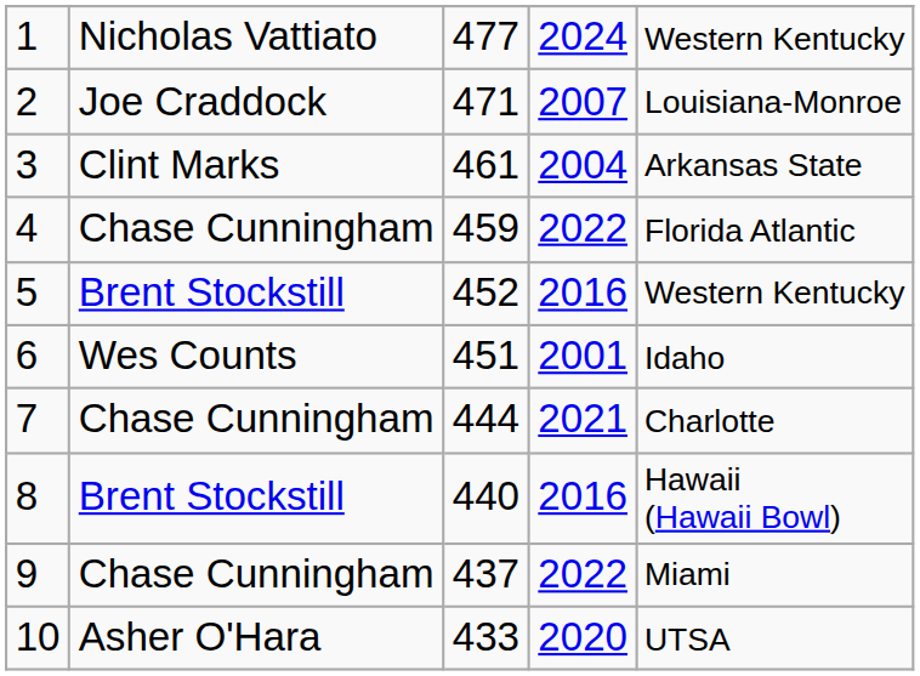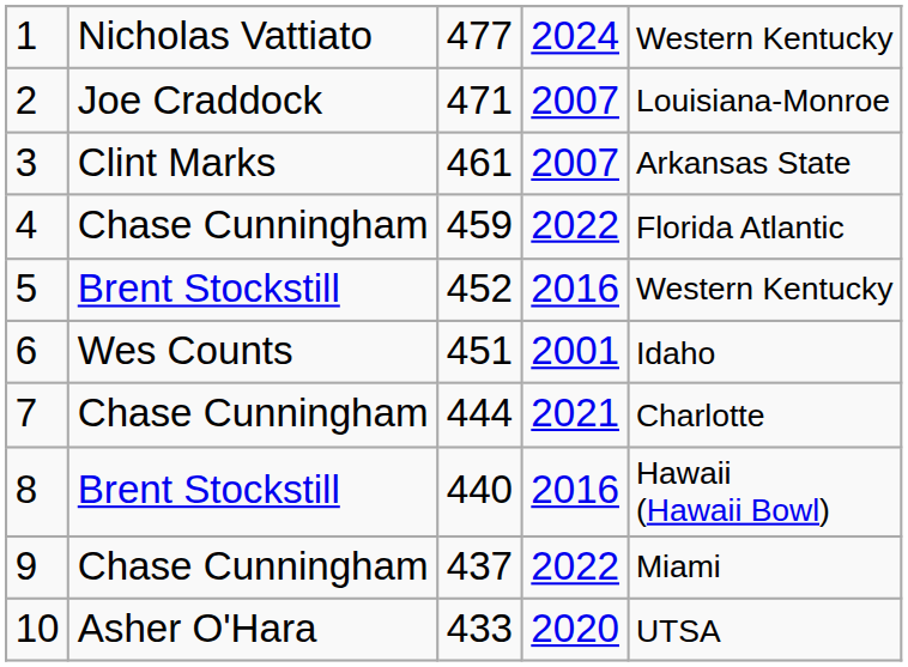 <table class="wikitable">
 <tr>
 </tr>
 <tr>
 <td>1</td>
 <td>Nicholas Vattiato</td>
 <td><abbr>477</abbr></td>
 <td><a href='#'>2024</a></td>
 <td style="font-size:80%;">Western Kentucky</td>
 </tr>
 <tr>
 <td>2</td>
 <td>Joe Craddock</td>
 <td><abbr>471</abbr></td>
 <td><a href='#'>2007</a></td>
 <td style="font-size:80%;">Louisiana-Monroe</td>
 </tr>
 <tr>
 <td>3</td>
 <td>Clint Marks</td>
 <td><abbr>461</abbr></td>
-<td><a href='#'>2004</a></td>
+<td><a href='#'>2007</a></td>
 <td style="font-size:80%;">Arkansas State</td>
 </tr>
 <tr>
 <td>4</td>
 <td>Chase Cunningham</td>
 <td><abbr>459</abbr></td>
 <td><a href='#'>2022</a></td>
 <td style="font-size:80%;">Florida Atlantic</td>
 </tr>
 <tr>
 <td>5</td>
 <td><a href='#'>Brent Stockstill</a></td>
 <td><abbr>452</abbr></td>
 <td><a href='#'>2016</a></td>
 <td style="font-size:80%;">Western Kentucky</td>
 </tr>
 <tr>
 <td>6</td>
 <td>Wes Counts</td>
 <td><abbr>451</abbr></td>
 <td><a href='#'>2001</a></td>
 <td style="font-size:80%;">Idaho</td>
 </tr>
 <tr>
 <td>7</td>
 <td>Chase Cunningham</td>
 <td><abbr>444</abbr></td>
 <td><a href='#'>2021</a></td>
 <td style="font-size:80%;">Charlotte</td>
 </tr>
 <tr>
 <td>8</td>
 <td><a href='#'>Brent Stockstill</a></td>
 <td><abbr>440</abbr></td>
 <td><a href='#'>2016</a></td>
 <td style="font-size:80%;">Hawaii<br>(<a href='#'>Hawaii Bowl</a>)</td>
 </tr>
 <tr>
 <td>9</td>
 <td>Chase Cunningham</td>
 <td><abbr>437</abbr></td>
 <td><a href='#'>2022</a></td>
 <td style="font-size:80%;">Miami</td>
 </tr>
 <tr>
 <td>10</td>
 <td>Asher O'Hara</td>
 <td><abbr>433</abbr></td>
 <td><a href='#'>2020</a></td>
 <td style="font-size:80%;">UTSA</td>
 </tr>
 </table>
